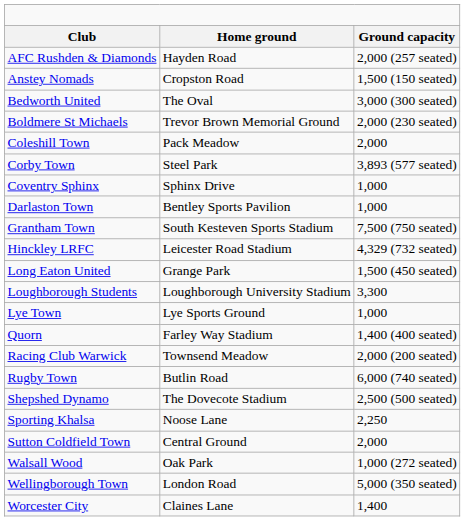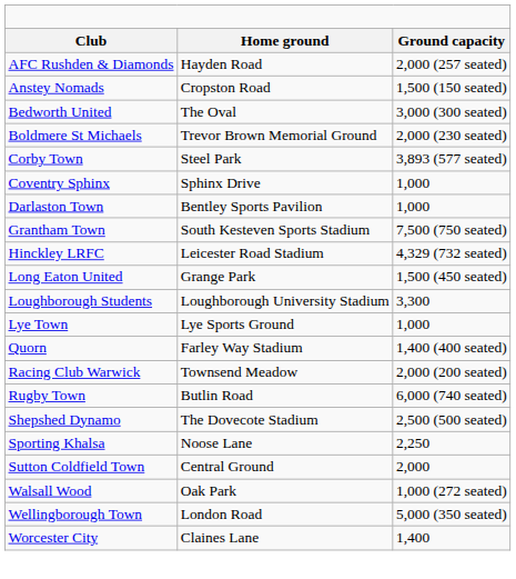 <table class="wikitable sortable">
 <tr>
 <td colspan="3" class="unsortable"><br></td>
 </tr>
 <tr>
 <th>Club</th>
 <th>Home ground</th>
 <th>Ground capacity</th>
 </tr>
 <tr>
 <td><a href='#'>AFC Rushden & Diamonds</a></td>
 <td>Hayden Road</td>
 <td>2,000 (257 seated)</td>
 </tr>
 <tr>
 <td><a href='#'>Anstey Nomads</a></td>
 <td>Cropston Road</td>
 <td>1,500 (150 seated)</td>
 </tr>
 <tr>
 <td><a href='#'>Bedworth United</a></td>
 <td>The Oval</td>
 <td>3,000 (300 seated)</td>
 </tr>
 <tr>
 <td><a href='#'>Boldmere St Michaels</a></td>
 <td>Trevor Brown Memorial Ground</td>
 <td>2,000 (230 seated)</td>
-</tr>
-<tr>
-<td><a href='#'>Coleshill Town</a></td>
-<td>Pack Meadow</td>
-<td>2,000</td>
 </tr>
 <tr>
 <td><a href='#'>Corby Town</a></td>
 <td>Steel Park</td>
 <td>3,893 (577 seated)</td>
 </tr>
 <tr>
 <td><a href='#'>Coventry Sphinx</a></td>
 <td>Sphinx Drive</td>
 <td>1,000</td>
 </tr>
 <tr>
 <td><a href='#'>Darlaston Town</a></td>
 <td>Bentley Sports Pavilion</td>
 <td>1,000</td>
 </tr>
 <tr>
 <td><a href='#'>Grantham Town</a></td>
 <td>South Kesteven Sports Stadium</td>
 <td>7,500 (750 seated)</td>
 </tr>
 <tr>
 <td><a href='#'>Hinckley LRFC</a></td>
 <td>Leicester Road Stadium</td>
 <td>4,329 (732 seated)</td>
 </tr>
 <tr>
 <td><a href='#'>Long Eaton United</a></td>
 <td>Grange Park</td>
 <td>1,500 (450 seated)</td>
 </tr>
 <tr>
 <td><a href='#'>Loughborough Students</a></td>
 <td>Loughborough University Stadium</td>
 <td>3,300</td>
 </tr>
 <tr>
 <td><a href='#'>Lye Town</a></td>
 <td>Lye Sports Ground</td>
 <td>1,000</td>
 </tr>
 <tr>
 <td><a href='#'>Quorn</a></td>
 <td>Farley Way Stadium</td>
 <td>1,400 (400 seated)</td>
 </tr>
 <tr>
 <td><a href='#'>Racing Club Warwick</a></td>
 <td>Townsend Meadow</td>
 <td>2,000 (200 seated)</td>
 </tr>
 <tr>
 <td><a href='#'>Rugby Town</a></td>
 <td>Butlin Road</td>
 <td>6,000 (740 seated)</td>
 </tr>
 <tr>
 <td><a href='#'>Shepshed Dynamo</a></td>
 <td>The Dovecote Stadium</td>
 <td>2,500 (500 seated)</td>
 </tr>
 <tr>
 <td><a href='#'>Sporting Khalsa</a></td>
 <td>Noose Lane</td>
 <td>2,250</td>
 </tr>
 <tr>
 <td><a href='#'>Sutton Coldfield Town</a></td>
 <td>Central Ground</td>
 <td>2,000</td>
 </tr>
 <tr>
 <td><a href='#'>Walsall Wood</a></td>
 <td>Oak Park</td>
 <td>1,000 (272 seated)</td>
 </tr>
 <tr>
 <td><a href='#'>Wellingborough Town</a></td>
 <td>London Road</td>
 <td>5,000 (350 seated)</td>
 </tr>
 <tr>
 <td><a href='#'>Worcester City</a></td>
 <td>Claines Lane</td>
 <td>1,400</td>
 </tr>
 </table>
